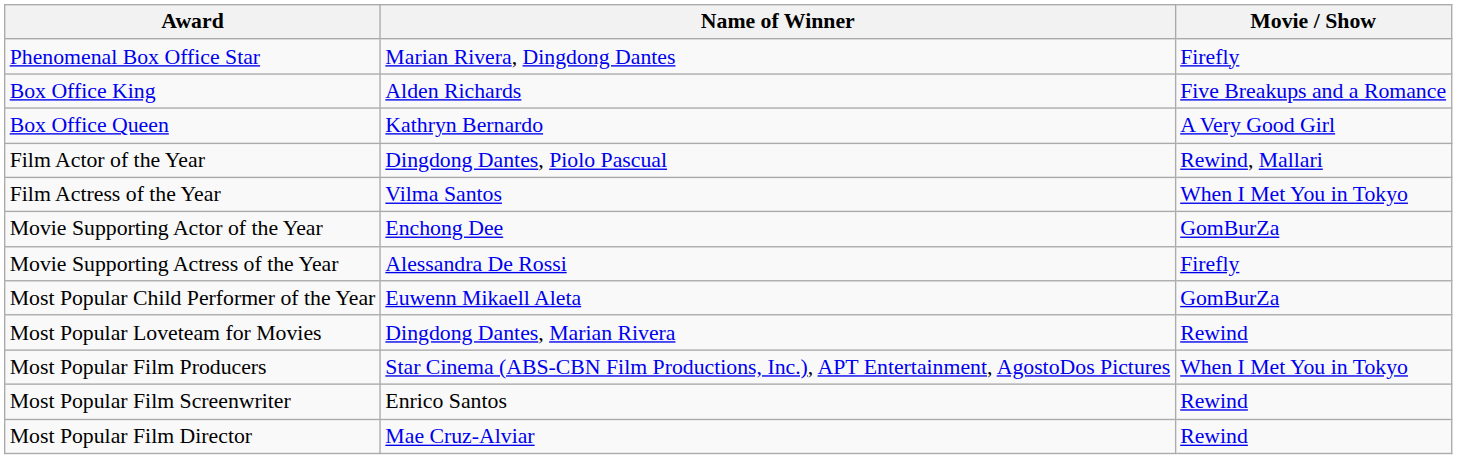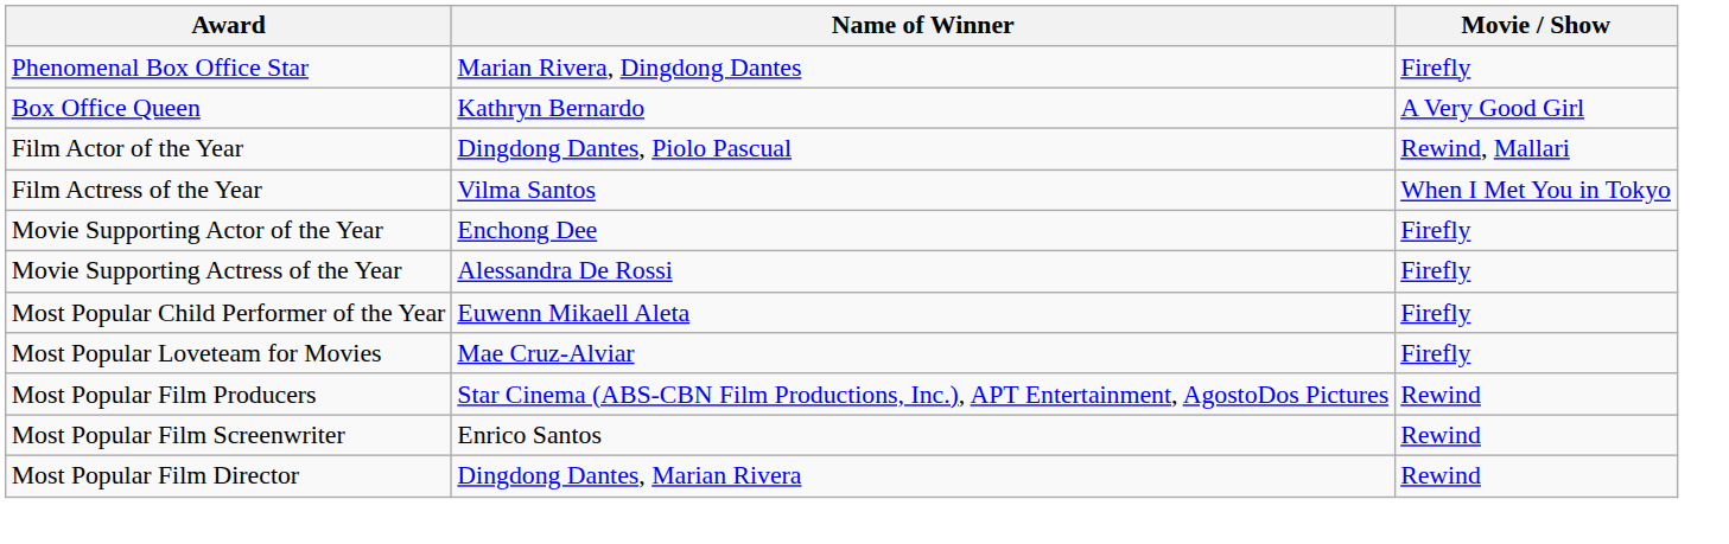 <table class="wikitable"  style="text-align:left;">
 <tr>
 <th>Award</th>
 <th>Name of Winner</th>
 <th>Movie / Show</th>
 </tr>
 <tr>
 <td><a href='#'>Phenomenal Box Office Star</a></td>
 <td><a href='#'>Marian Rivera</a>, <a href='#'>Dingdong Dantes</a></td>
 <td><a href='#'>Firefly</a></td>
-</tr>
-<tr>
-<td><a href='#'>Box Office King</a></td>
-<td><a href='#'>Alden Richards</a></td>
-<td><a href='#'>Five Breakups and a Romance</a></td>
 </tr>
 <tr>
 <td><a href='#'>Box Office Queen</a></td>
 <td><a href='#'>Kathryn Bernardo</a></td>
 <td><a href='#'>A Very Good Girl</a></td>
 </tr>
 <tr>
 <td>Film Actor of the Year</td>
 <td><a href='#'>Dingdong Dantes</a>, <a href='#'>Piolo Pascual</a></td>
 <td><a href='#'>Rewind</a>, <a href='#'>Mallari</a></td>
 </tr>
 <tr>
 <td>Film Actress of the Year</td>
 <td><a href='#'>Vilma Santos</a></td>
 <td><a href='#'>When I Met You in Tokyo</a></td>
 </tr>
 <tr>
 <td>Movie Supporting Actor of the Year</td>
 <td><a href='#'>Enchong Dee</a></td>
-<td><a href='#'>GomBurZa</a></td>
+<td><a href='#'>Firefly</a></td>
 </tr>
 <tr>
 <td>Movie Supporting Actress of the Year</td>
 <td><a href='#'>Alessandra De Rossi</a></td>
 <td><a href='#'>Firefly</a></td>
 </tr>
 <tr>
 <td>Most Popular Child Performer of the Year</td>
 <td><a href='#'>Euwenn Mikaell Aleta</a></td>
-<td><a href='#'>GomBurZa</a></td>
+<td><a href='#'>Firefly</a></td>
 </tr>
 <tr>
 <td>Most Popular Loveteam for Movies</td>
-<td><a href='#'>Dingdong Dantes</a>, <a href='#'>Marian Rivera</a></td>
-<td><a href='#'>Rewind</a></td>
+<td><a href='#'>Mae Cruz-Alviar</a></td>
+<td><a href='#'>Firefly</a></td>
 </tr>
 <tr>
 <td>Most Popular Film Producers</td>
 <td><a href='#'>Star Cinema (ABS-CBN Film Productions, Inc.)</a>, <a href='#'>APT Entertainment</a>, <a href='#'>AgostoDos Pictures</a></td>
-<td><a href='#'>When I Met You in Tokyo</a></td>
+<td><a href='#'>Rewind</a></td>
 </tr>
 <tr>
 <td>Most Popular Film Screenwriter</td>
 <td>Enrico Santos</td>
 <td><a href='#'>Rewind</a></td>
 </tr>
 <tr>
 <td>Most Popular Film Director</td>
-<td><a href='#'>Mae Cruz-Alviar</a></td>
+<td><a href='#'>Dingdong Dantes</a>, <a href='#'>Marian Rivera</a></td>
 <td><a href='#'>Rewind</a></td>
 </tr>
 </table>
